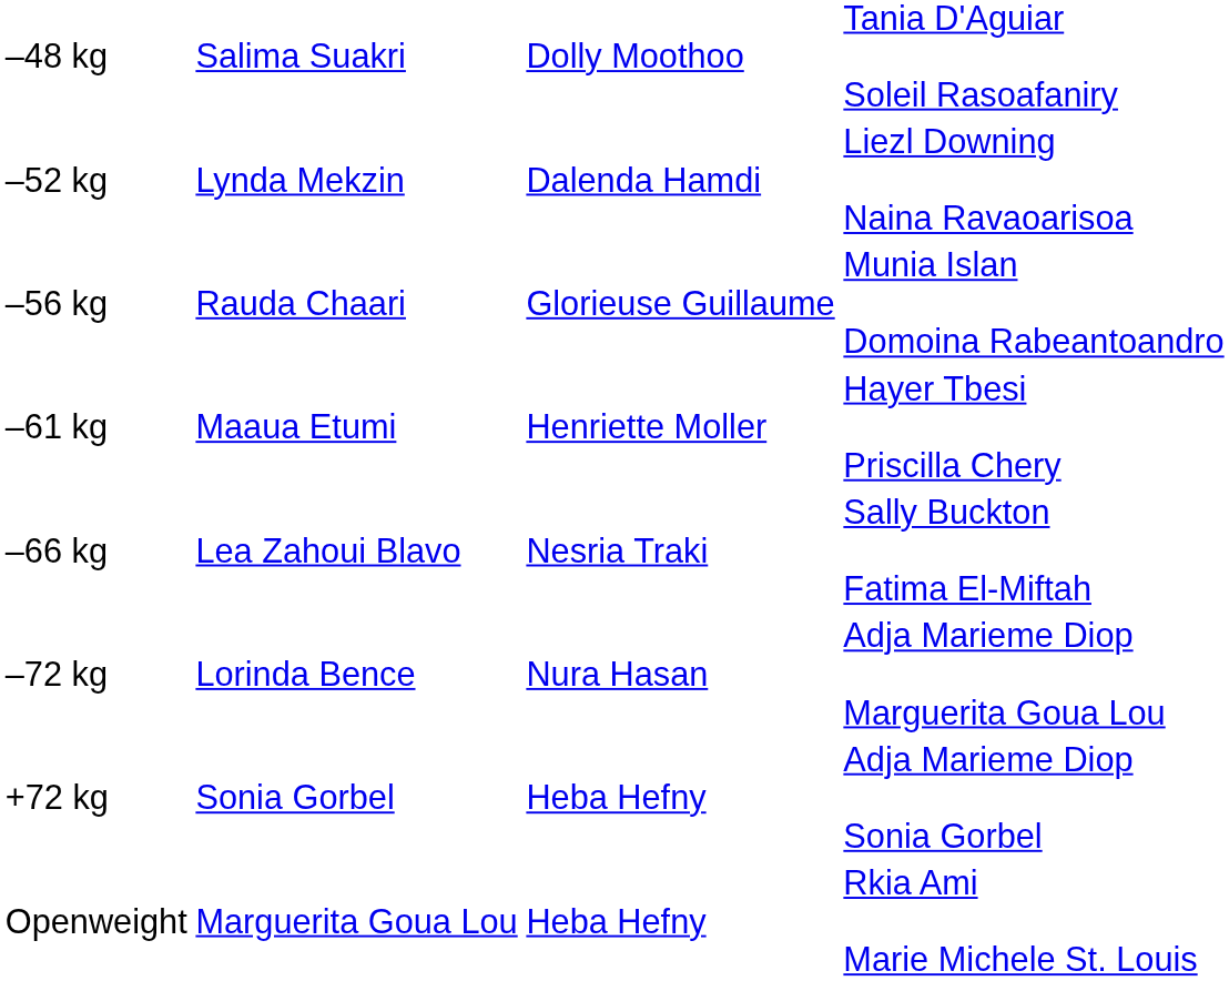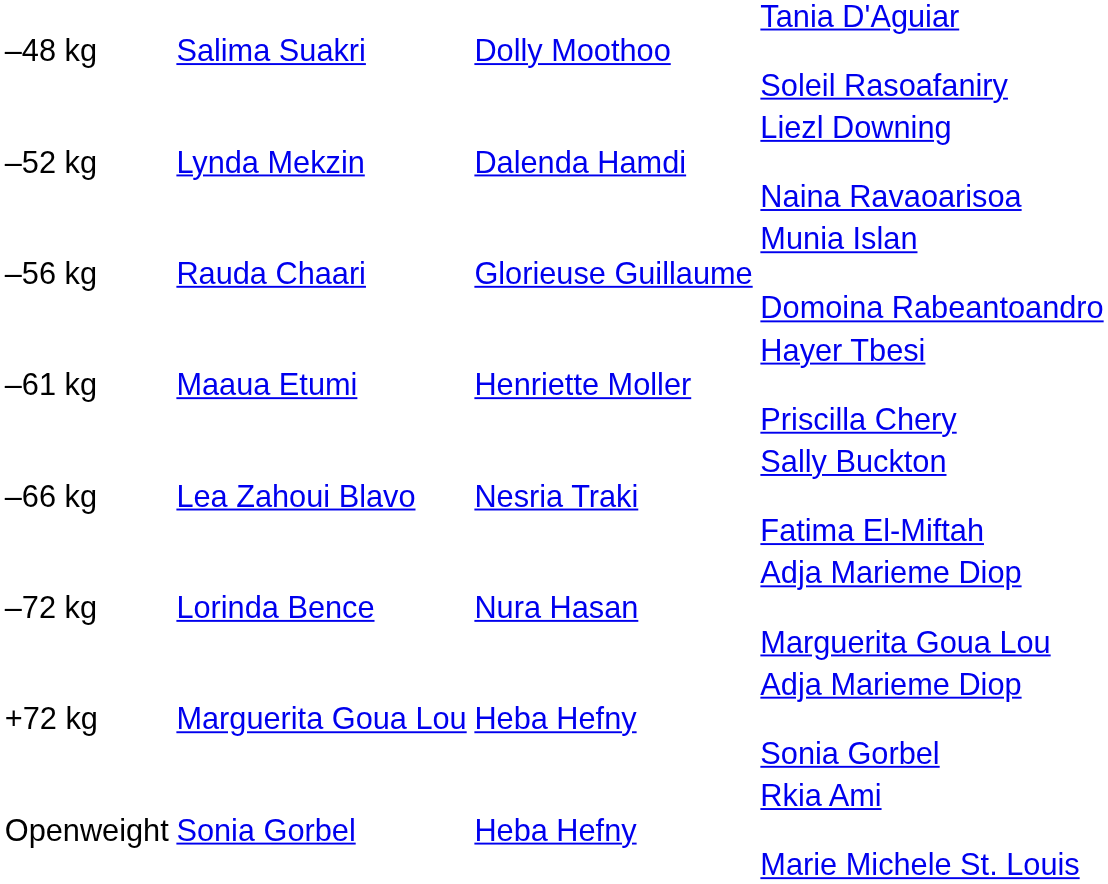 <table>
 <tr>
 <td>–48 kg</td>
 <td><a href='#'>Salima Suakri</a> <br></td>
 <td><a href='#'>Dolly Moothoo</a> <br></td>
 <td><a href='#'>Tania D'Aguiar</a> <br><br> <a href='#'>Soleil Rasoafaniry</a> <br></td>
 </tr>
 <tr>
 <td>–52 kg</td>
 <td><a href='#'>Lynda Mekzin</a> <br></td>
 <td><a href='#'>Dalenda Hamdi</a> <br></td>
 <td><a href='#'>Liezl Downing</a> <br><br> <a href='#'>Naina Ravaoarisoa</a> <br></td>
 </tr>
 <tr>
 <td>–56 kg</td>
 <td><a href='#'>Rauda Chaari</a> <br></td>
 <td><a href='#'>Glorieuse Guillaume</a> <br></td>
 <td><a href='#'>Munia Islan</a> <br><br> <a href='#'>Domoina Rabeantoandro</a> <br></td>
 </tr>
 <tr>
 <td>–61 kg</td>
 <td><a href='#'>Maaua Etumi</a> <br></td>
 <td><a href='#'>Henriette Moller</a> <br></td>
 <td><a href='#'>Hayer Tbesi</a> <br><br> <a href='#'>Priscilla Chery</a> <br></td>
 </tr>
 <tr>
 <td>–66 kg</td>
 <td><a href='#'>Lea Zahoui Blavo</a> <br></td>
 <td><a href='#'>Nesria Traki</a> <br></td>
 <td><a href='#'>Sally Buckton</a> <br><br> <a href='#'>Fatima El-Miftah</a> <br></td>
 </tr>
 <tr>
 <td>–72 kg</td>
 <td><a href='#'>Lorinda Bence</a> <br></td>
 <td><a href='#'>Nura Hasan</a> <br></td>
 <td><a href='#'>Adja Marieme Diop</a> <br><br> <a href='#'>Marguerita Goua Lou</a> <br></td>
 </tr>
 <tr>
 <td>+72 kg</td>
-<td><a href='#'>Sonia Gorbel</a> <br></td>
+<td><a href='#'>Marguerita Goua Lou</a> <br></td>
 <td><a href='#'>Heba Hefny</a> <br></td>
 <td><a href='#'>Adja Marieme Diop</a> <br><br> <a href='#'>Sonia Gorbel</a> <br></td>
 </tr>
 <tr>
 <td>Openweight</td>
-<td><a href='#'>Marguerita Goua Lou</a> <br></td>
+<td><a href='#'>Sonia Gorbel</a> <br></td>
 <td><a href='#'>Heba Hefny</a> <br></td>
 <td><a href='#'>Rkia Ami</a> <br><br> <a href='#'>Marie Michele St. Louis</a> <br></td>
 </tr>
 </table>
